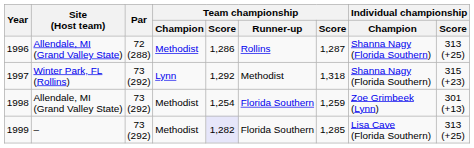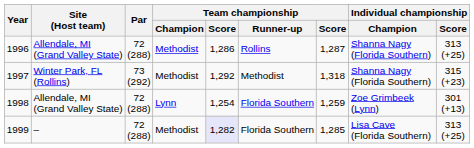 <table class="wikitable" style="font-size:90%;">
 <tr>
 <th rowspan="2">Year</th>
 <th rowspan="2">Site<br>(Host team)</th>
 <th rowspan="2">Par</th>
 <th colspan=4>Team championship</th>
 <th colspan=4>Individual championship</th>
 </tr>
 <tr>
 <th>Champion</th>
 <th>Score</th>
 <th>Runner-up</th>
 <th>Score</th>
 <th>Champion</th>
 <th>Score</th>
 </tr>
 <tr>
 <td align=center>1996</td>
 <td><a href='#'>Allendale, MI</a><br>(<a href='#'>Grand Valley State</a>)</td>
 <td align=center>72<br>(288)</td>
 <td><a href='#'>Methodist</a></td>
 <td align=center>1,286</td>
 <td><a href='#'>Rollins</a></td>
 <td align=center>1,287</td>
 <td><a href='#'>Shanna Nagy</a><br>(<a href='#'>Florida Southern</a>)</td>
 <td align=center>313<br>(+25)</td>
 </tr>
 <tr>
 <td align=center>1997</td>
 <td><a href='#'>Winter Park, FL</a><br>(<a href='#'>Rollins</a>)</td>
 <td align=center>73<br>(292)</td>
-<td><a href='#'>Lynn</a></td>
+<td>Methodist</td>
 <td align=center>1,292</td>
 <td>Methodist</td>
 <td align=center>1,318</td>
 <td><a href='#'>Shanna Nagy</a><br>(Florida Southern)</td>
 <td align=center>315<br>(+23)</td>
 </tr>
 <tr>
 <td align=center>1998</td>
 <td>Allendale, MI<br>(Grand Valley State)</td>
-<td align=center>73<br>(292)</td>
-<td>Methodist</td>
+<td align=center>72<br>(288)</td>
+<td><a href='#'>Lynn</a></td>
 <td align=center>1,254</td>
 <td><a href='#'>Florida Southern</a></td>
 <td align=center>1,259</td>
 <td><a href='#'>Zoe Grimbeek</a><br>(<a href='#'>Lynn</a>)</td>
 <td align=center>301<br>(+13)</td>
 </tr>
 <tr>
 <td align=center>1999</td>
 <td>–</td>
-<td align=center>73<br>(292)</td>
+<td align=center>72<br>(288)</td>
 <td>Methodist</td>
 <td align=center style="background: lavender;">1,282</td>
 <td>Florida Southern</td>
 <td align=center>1,285</td>
 <td><a href='#'>Lisa Cave</a><br>(Florida Southern)</td>
 <td align=center>313<br>(+25)</td>
 </tr>
 </table>
